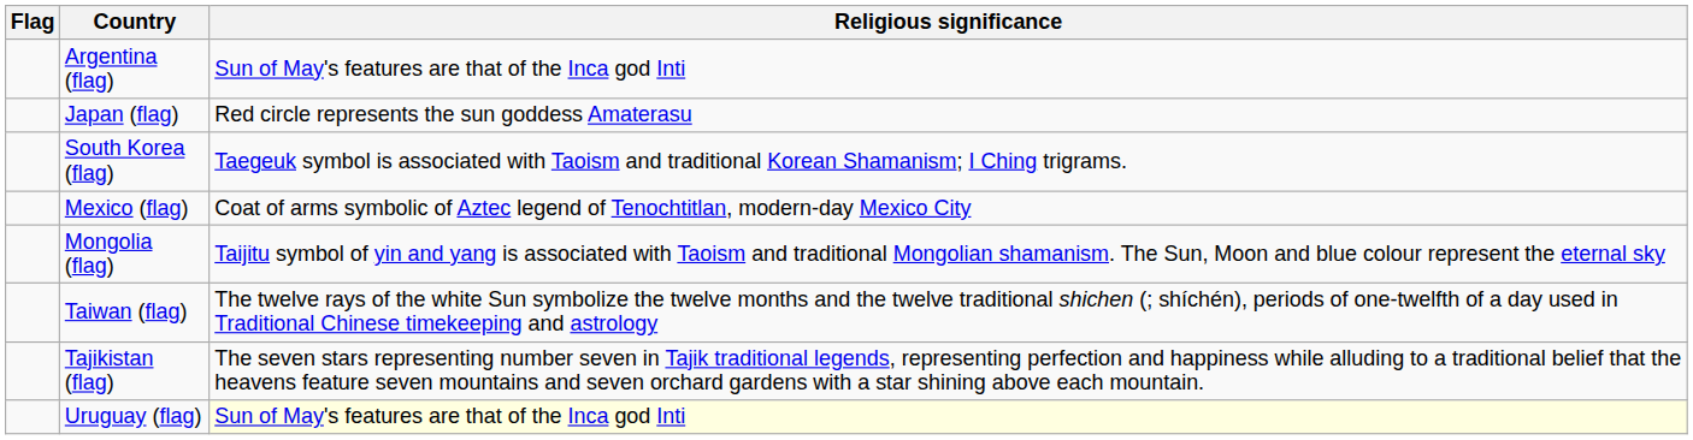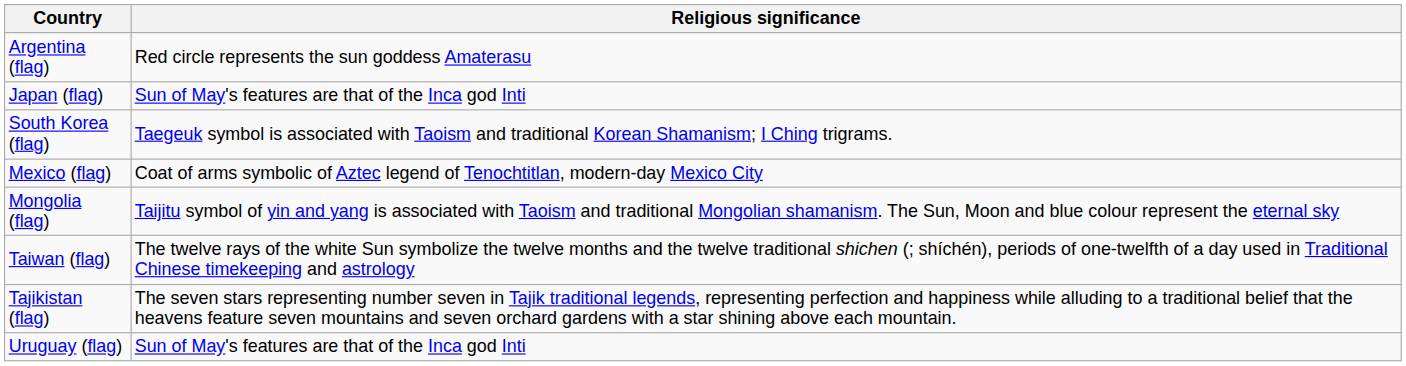 <table class="wikitable">
 <tr>
-<th>Flag</th>
 <th>Country</th>
 <th>Religious significance</th>
 </tr>
 <tr>
-<td></td>
 <td><a href='#'>Argentina</a> (<a href='#'>flag</a>)</td>
+<td>Red circle represents the sun goddess <a href='#'>Amaterasu</a></td>
+</tr>
+<tr>
+<td><a href='#'>Japan</a> (<a href='#'>flag</a>)</td>
 <td><a href='#'>Sun of May</a>'s features are that of the <a href='#'>Inca</a> god <a href='#'>Inti</a></td>
 </tr>
 <tr>
-<td></td>
-<td><a href='#'>Japan</a> (<a href='#'>flag</a>)</td>
-<td>Red circle represents the sun goddess <a href='#'>Amaterasu</a></td>
-</tr>
-<tr>
-<td></td>
 <td><a href='#'>South Korea</a> (<a href='#'>flag</a>)</td>
 <td><a href='#'>Taegeuk</a> symbol is associated with <a href='#'>Taoism</a> and traditional <a href='#'>Korean Shamanism</a>; <a href='#'>I Ching</a> trigrams.</td>
 </tr>
 <tr>
-<td></td>
 <td><a href='#'>Mexico</a> (<a href='#'>flag</a>)</td>
 <td>Coat of arms symbolic of <a href='#'>Aztec</a> legend of <a href='#'>Tenochtitlan</a>, modern-day <a href='#'>Mexico City</a></td>
 </tr>
 <tr>
-<td></td>
 <td><a href='#'>Mongolia</a> (<a href='#'>flag</a>)</td>
 <td><a href='#'>Taijitu</a> symbol of <a href='#'>yin and yang</a> is associated with <a href='#'>Taoism</a> and traditional <a href='#'>Mongolian shamanism</a>. The Sun, Moon and blue colour represent the <a href='#'>eternal sky</a></td>
 </tr>
 <tr>
-<td></td>
 <td><a href='#'>Taiwan</a> (<a href='#'>flag</a>)</td>
 <td>The twelve rays of the white Sun symbolize the twelve months and the twelve traditional <em>shichen</em> (; shíchén), periods of one-twelfth of a day used in <a href='#'>Traditional Chinese timekeeping</a> and <a href='#'>astrology</a></td>
 </tr>
 <tr>
-<td></td>
 <td><a href='#'>Tajikistan</a> (<a href='#'>flag</a>)</td>
 <td>The seven stars representing number seven in <a href='#'>Tajik traditional legends</a>, representing perfection and happiness while alluding to a traditional belief that the heavens feature seven mountains and seven orchard gardens with a star shining above each mountain.</td>
 </tr>
 <tr>
-<td></td>
 <td><a href='#'>Uruguay</a> (<a href='#'>flag</a>)</td>
-<td style="background: lightyellow;"><a href='#'>Sun of May</a>'s features are that of the <a href='#'>Inca</a> god <a href='#'>Inti</a></td>
+<td><a href='#'>Sun of May</a>'s features are that of the <a href='#'>Inca</a> god <a href='#'>Inti</a></td>
 </tr>
 </table>
